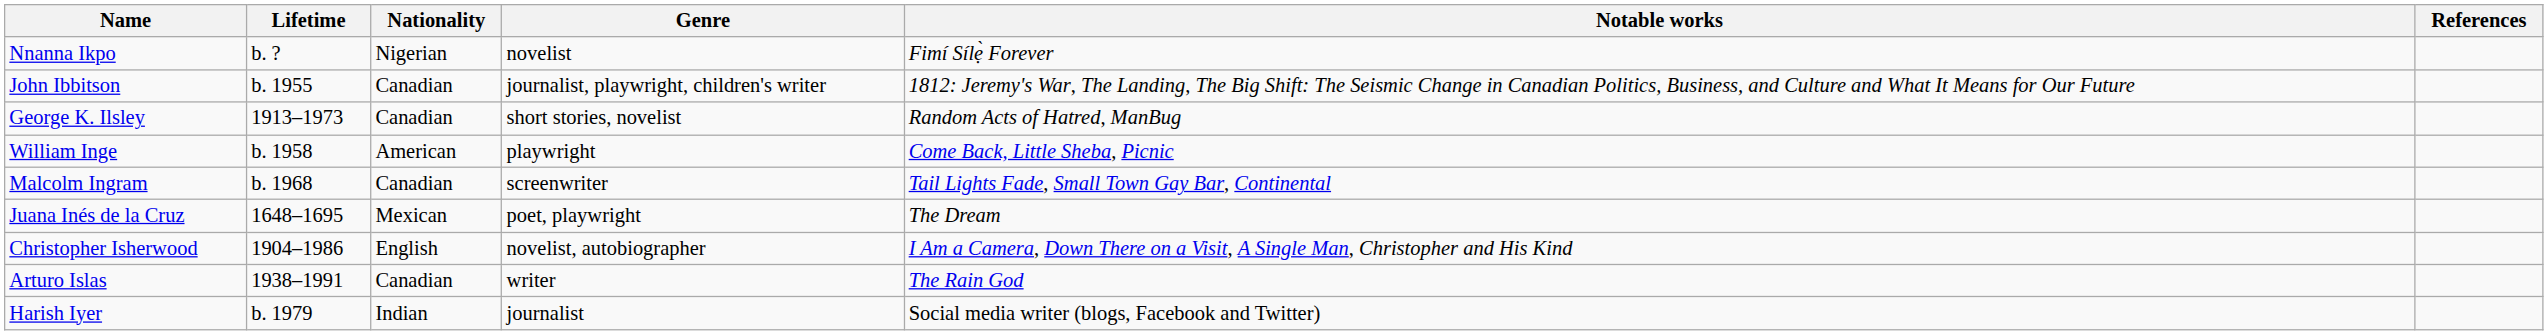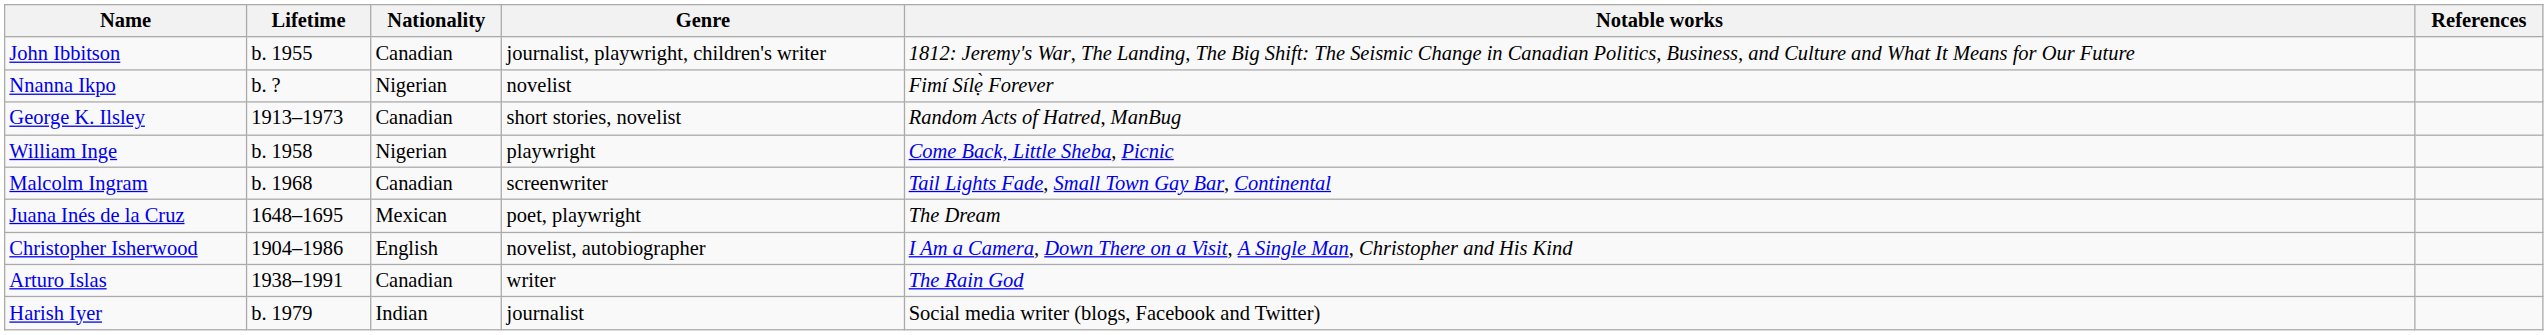 <table class="wikitable" style="width:100%;">
 <tr>
 <th>Name</th>
 <th>Lifetime</th>
 <th>Nationality</th>
 <th>Genre</th>
 <th>Notable works</th>
 <th>References</th>
 </tr>
 <tr>
+<td><a href='#'>John Ibbitson</a></td>
+<td>b. 1955</td>
+<td>Canadian</td>
+<td>journalist, playwright, children's writer</td>
+<td><em>1812: Jeremy's War</em>, <em>The Landing</em>, <em>The Big Shift: The Seismic Change in Canadian Politics, Business, and Culture and What It Means for Our Future</em></td>
+<td></td>
+</tr>
+<tr>
 <td><a href='#'>Nnanna Ikpo</a></td>
 <td>b. ?</td>
 <td>Nigerian</td>
 <td>novelist</td>
 <td><em>Fimí Sílẹ̀ Forever</em></td>
-<td></td>
-</tr>
-<tr>
-<td><a href='#'>John Ibbitson</a></td>
-<td>b. 1955</td>
-<td>Canadian</td>
-<td>journalist, playwright, children's writer</td>
-<td><em>1812: Jeremy's War</em>, <em>The Landing</em>, <em>The Big Shift: The Seismic Change in Canadian Politics, Business, and Culture and What It Means for Our Future</em></td>
 <td></td>
 </tr>
 <tr>
 <td><a href='#'>George K. Ilsley</a></td>
 <td>1913–1973</td>
 <td>Canadian</td>
 <td>short stories, novelist</td>
 <td><em>Random Acts of Hatred</em>, <em>ManBug</em></td>
 <td></td>
 </tr>
 <tr>
 <td><a href='#'>William Inge</a></td>
 <td>b. 1958</td>
-<td>American</td>
+<td>Nigerian</td>
 <td>playwright</td>
 <td><em><a href='#'>Come Back, Little Sheba</a></em>, <em><a href='#'>Picnic</a></em></td>
 <td></td>
 </tr>
 <tr>
 <td><a href='#'>Malcolm Ingram</a></td>
 <td>b. 1968</td>
 <td>Canadian</td>
 <td>screenwriter</td>
 <td><em><a href='#'>Tail Lights Fade</a></em>, <em><a href='#'>Small Town Gay Bar</a></em>, <em><a href='#'>Continental</a></em></td>
 <td></td>
 </tr>
 <tr>
 <td><a href='#'>Juana Inés de la Cruz</a></td>
 <td>1648–1695</td>
 <td>Mexican</td>
 <td>poet, playwright</td>
 <td><em>The Dream</em></td>
 <td></td>
 </tr>
 <tr>
 <td><a href='#'>Christopher Isherwood</a></td>
 <td>1904–1986</td>
 <td>English</td>
 <td>novelist, autobiographer</td>
 <td><em><a href='#'>I Am a Camera</a></em>, <em><a href='#'>Down There on a Visit</a></em>, <em><a href='#'>A Single Man</a></em>, <em>Christopher and His Kind</em></td>
 <td></td>
 </tr>
 <tr>
 <td><a href='#'>Arturo Islas</a></td>
 <td>1938–1991</td>
 <td>Canadian</td>
 <td>writer</td>
 <td><em><a href='#'>The Rain God</a></em></td>
 <td></td>
 </tr>
 <tr>
 <td><a href='#'>Harish Iyer</a></td>
 <td>b. 1979</td>
 <td>Indian</td>
 <td>journalist</td>
 <td>Social media writer (blogs, Facebook and Twitter)</td>
 <td></td>
 </tr>
 </table>
